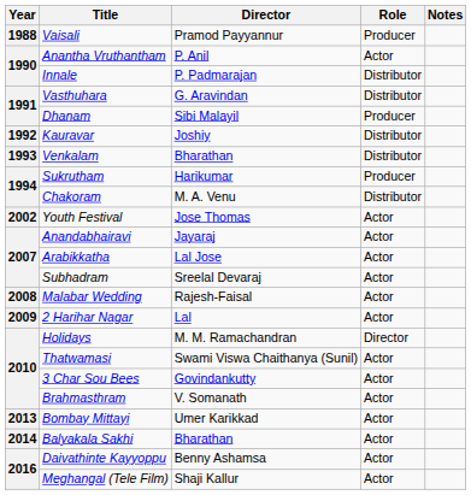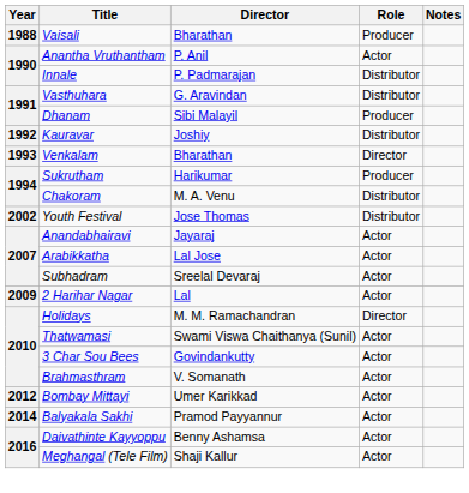 <table class="wikitable plainrowheaders sortable">
 <tr>
 <th scope="col">Year</th>
 <th scope="col">Title</th>
 <th scope="col">Director</th>
 <th scope="col">Role</th>
 <th scope="col" class="unsortable">Notes</th>
 </tr>
 <tr>
 <th scope="row">1988</th>
 <td><em><a href='#'>Vaisali</a></em></td>
-<td>Pramod Payyannur</td>
+<td><a href='#'>Bharathan</a></td>
 <td>Producer</td>
 <td></td>
 </tr>
 <tr>
 <th scope="row" rowspan="2">1990</th>
 <td><em><a href='#'>Anantha Vruthantham</a></em></td>
 <td><a href='#'>P. Anil</a></td>
 <td>Actor</td>
 <td></td>
 </tr>
 <tr>
 <td><em><a href='#'>Innale</a></em></td>
 <td><a href='#'>P. Padmarajan</a></td>
 <td>Distributor</td>
 <td></td>
 </tr>
 <tr>
 <th scope="row" rowspan="2">1991</th>
 <td><em><a href='#'>Vasthuhara</a></em></td>
 <td><a href='#'>G. Aravindan</a></td>
 <td>Distributor</td>
 <td></td>
 </tr>
 <tr>
 <td><em><a href='#'>Dhanam</a></em></td>
 <td><a href='#'>Sibi Malayil</a></td>
 <td>Producer</td>
 <td></td>
 </tr>
 <tr>
 <th scope="row">1992</th>
 <td><em><a href='#'>Kauravar</a></em></td>
 <td><a href='#'>Joshiy</a></td>
 <td>Distributor</td>
 <td></td>
 </tr>
 <tr>
 <th scope="row">1993</th>
 <td><em><a href='#'>Venkalam</a></em></td>
 <td><a href='#'>Bharathan</a></td>
-<td>Distributor</td>
+<td>Director</td>
 <td></td>
 </tr>
 <tr>
 <th scope="row" rowspan="2">1994</th>
 <td><em><a href='#'>Sukrutham</a></em></td>
 <td><a href='#'>Harikumar</a></td>
 <td>Producer</td>
 <td></td>
 </tr>
 <tr>
 <td><em><a href='#'>Chakoram</a></em></td>
 <td>M. A. Venu</td>
 <td>Distributor</td>
 <td></td>
 </tr>
 <tr>
 <th scope="row">2002</th>
 <td><em>Youth Festival</em></td>
 <td><a href='#'>Jose Thomas</a></td>
-<td>Actor</td>
+<td>Distributor</td>
 <td></td>
 </tr>
 <tr>
 <th scope="row" rowspan="3">2007</th>
 <td><a href='#'><em>Anandabhairavi</em></a></td>
 <td><a href='#'>Jayaraj</a></td>
 <td>Actor</td>
 <td></td>
 </tr>
 <tr>
 <td><em><a href='#'>Arabikkatha</a></em></td>
 <td><a href='#'>Lal Jose</a></td>
 <td>Actor</td>
 <td></td>
 </tr>
 <tr>
 <td><em>Subhadram</em></td>
 <td>Sreelal Devaraj</td>
-<td>Actor</td>
-<td></td>
-</tr>
-<tr>
-<th scope="row">2008</th>
-<td><em><a href='#'>Malabar Wedding</a></em></td>
-<td>Rajesh-Faisal</td>
 <td>Actor</td>
 <td></td>
 </tr>
 <tr>
 <th scope="row">2009</th>
 <td><em><a href='#'>2 Harihar Nagar</a></em></td>
 <td><a href='#'>Lal</a></td>
 <td>Actor</td>
 <td></td>
 </tr>
 <tr>
 <th scope="row" rowspan="4">2010</th>
 <td><em><a href='#'>Holidays</a></em></td>
 <td>M. M. Ramachandran</td>
 <td>Director</td>
 <td></td>
 </tr>
 <tr>
 <td><a href='#'><em>Thatwamasi</em></a></td>
 <td>Swami Viswa Chaithanya (Sunil)</td>
 <td>Actor</td>
 <td></td>
 </tr>
 <tr>
 <td><em><a href='#'>3 Char Sou Bees</a></em></td>
 <td><a href='#'>Govindankutty</a></td>
 <td>Actor</td>
 <td></td>
 </tr>
 <tr>
 <td><a href='#'><em>Brahmasthram</em></a></td>
 <td>V. Somanath</td>
 <td>Actor</td>
 <td></td>
 </tr>
 <tr>
-<th scope="row">2013</th>
+<th scope="row">2012</th>
 <td><em><a href='#'>Bombay Mittayi</a></em></td>
 <td>Umer Karikkad</td>
 <td>Actor</td>
 <td></td>
 </tr>
 <tr>
 <th scope="row">2014</th>
 <td><a href='#'><em>Balyakala Sakhi</em></a></td>
-<td><a href='#'>Bharathan</a></td>
+<td>Pramod Payyannur</td>
 <td>Actor</td>
 <td></td>
 </tr>
 <tr>
 <th scope="row" rowspan="2">2016</th>
 <td><em><a href='#'>Daivathinte Kayyoppu</a></em></td>
 <td>Benny Ashamsa</td>
 <td>Actor</td>
 <td></td>
 </tr>
 <tr>
 <td><em><a href='#'>Meghangal</a> (Tele Film)</em></td>
 <td>Shaji Kallur</td>
 <td>Actor</td>
 <td></td>
 </tr>
 </table>
